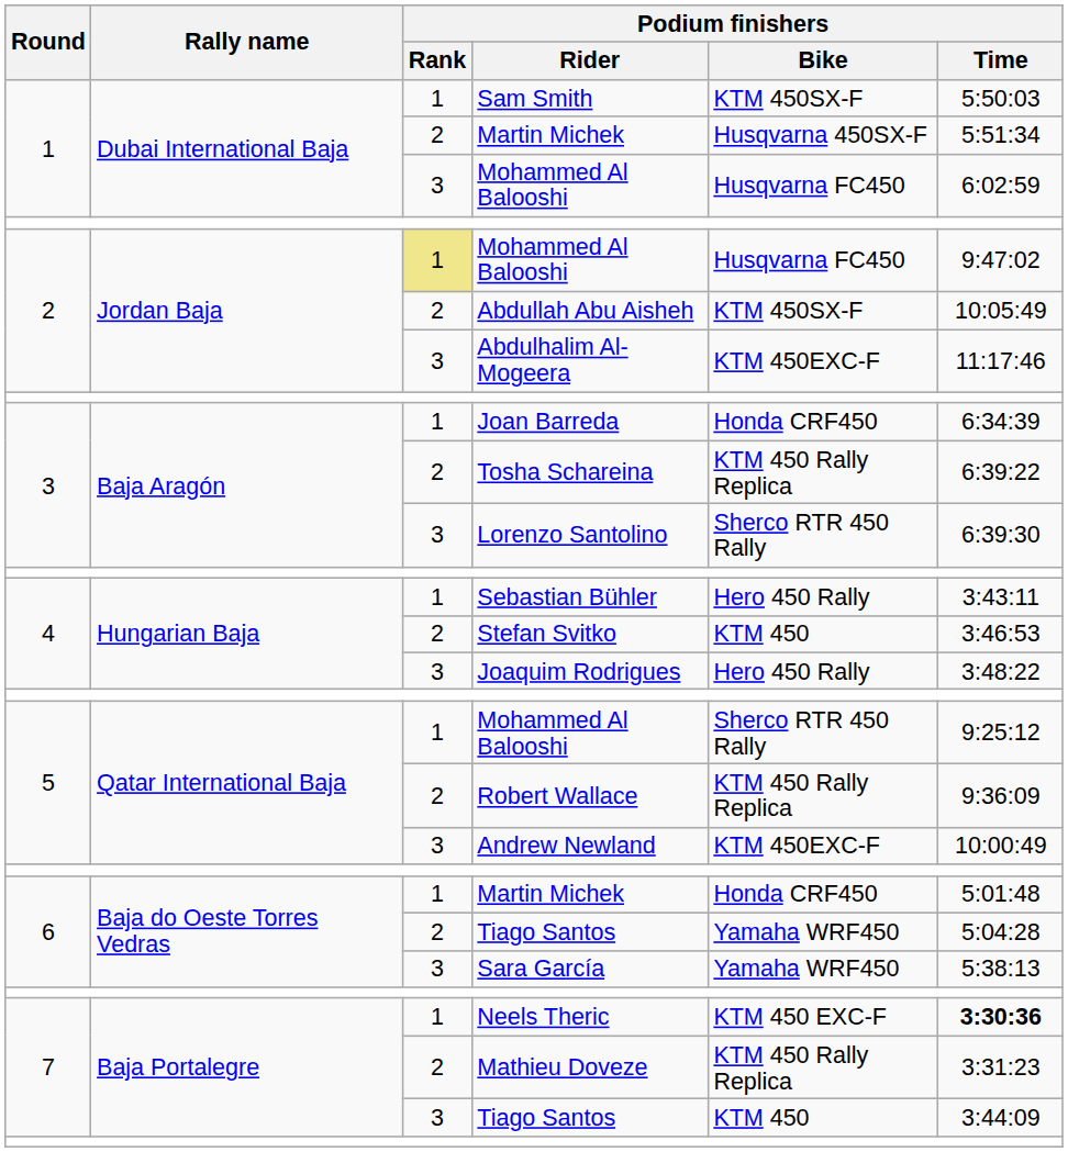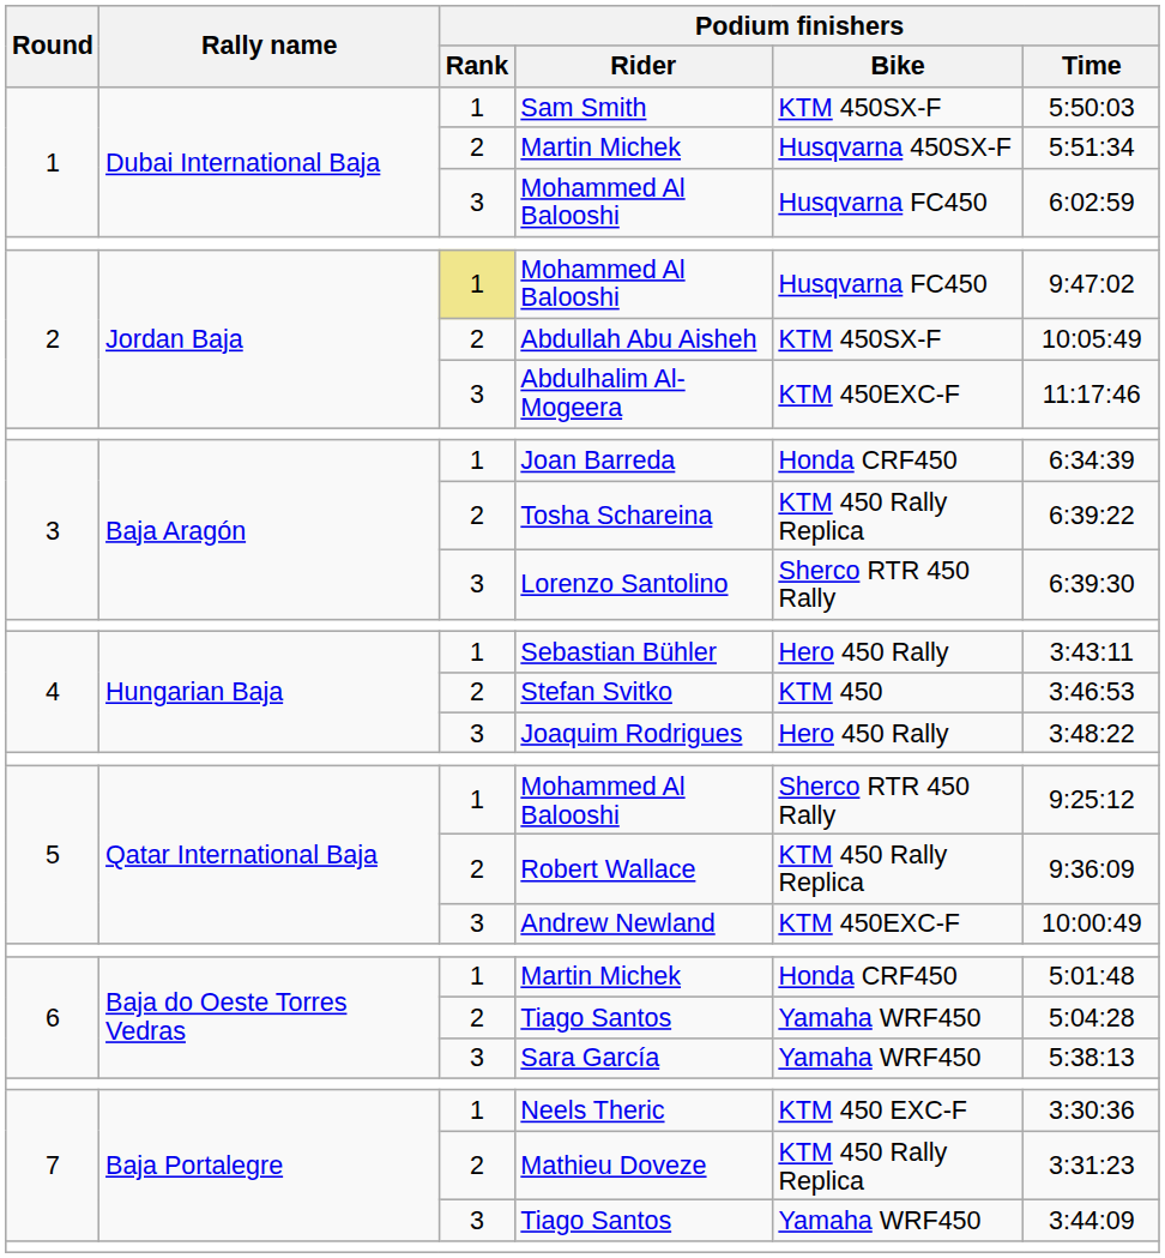 <table class="wikitable" style="font-size:85%;">
 <tr>
 <th rowspan=2>Round</th>
 <th style="width:22em" rowspan=2>Rally name</th>
 <th colspan=4>Podium finishers</th>
 </tr>
 <tr>
 <th>Rank</th>
 <th style="width:15em">Rider</th>
 <th style="width:15em">Bike</th>
 <th style="width:6em">Time</th>
 </tr>
 <tr>
 <td rowspan=3 align=center>1</td>
 <td rowspan=3> <a href='#'>Dubai International Baja</a></td>
 <td align=center>1</td>
 <td> <a href='#'>Sam Smith</a></td>
 <td><a href='#'>KTM</a> 450SX-F</td>
 <td align=center>5:50:03</td>
 </tr>
 <tr>
 <td align=center>2</td>
 <td> <a href='#'>Martin Michek</a></td>
 <td><a href='#'>Husqvarna</a> 450SX-F</td>
 <td align=center>5:51:34</td>
 </tr>
 <tr>
 <td align=center>3</td>
 <td> <a href='#'>Mohammed Al Balooshi</a></td>
 <td><a href='#'>Husqvarna</a> FC450</td>
 <td align=center>6:02:59</td>
 </tr>
 <tr style="background:white;">
 <td colspan="6"></td>
 </tr>
 <tr>
 <td rowspan=3 align=center>2</td>
 <td rowspan=3> <a href='#'>Jordan Baja</a></td>
 <td align=center style="background: khaki;">1</td>
 <td> <a href='#'>Mohammed Al Balooshi</a></td>
 <td><a href='#'>Husqvarna</a> FC450</td>
 <td align=center>9:47:02</td>
 </tr>
 <tr>
 <td align=center>2</td>
 <td> <a href='#'>Abdullah Abu Aisheh</a></td>
 <td><a href='#'>KTM</a> 450SX-F</td>
 <td align=center>10:05:49</td>
 </tr>
 <tr>
 <td align=center>3</td>
 <td> <a href='#'>Abdulhalim Al-Mogeera</a></td>
 <td><a href='#'>KTM</a> 450EXC-F</td>
 <td align=center>11:17:46</td>
 </tr>
 <tr style="background:white;">
 <td colspan="6"></td>
 </tr>
 <tr>
 <td rowspan=3 align=center>3</td>
 <td rowspan=3> <a href='#'>Baja Aragón</a></td>
 <td align=center>1</td>
 <td> <a href='#'>Joan Barreda</a></td>
 <td><a href='#'>Honda</a> CRF450</td>
 <td align=center>6:34:39</td>
 </tr>
 <tr>
 <td align=center>2</td>
 <td> <a href='#'>Tosha Schareina</a></td>
 <td><a href='#'>KTM</a> 450 Rally Replica</td>
 <td align=center>6:39:22</td>
 </tr>
 <tr>
 <td align=center>3</td>
 <td> <a href='#'>Lorenzo Santolino</a></td>
 <td><a href='#'>Sherco</a> RTR 450 Rally</td>
 <td align=center>6:39:30</td>
 </tr>
 <tr style="background:white;">
 <td colspan="6"></td>
 </tr>
 <tr>
 <td rowspan=3 align=center>4</td>
 <td rowspan=3> <a href='#'>Hungarian Baja</a></td>
 <td align=center>1</td>
 <td> <a href='#'>Sebastian Bühler</a></td>
 <td><a href='#'>Hero</a> 450 Rally</td>
 <td align=center>3:43:11</td>
 </tr>
 <tr>
 <td align=center>2</td>
 <td> <a href='#'>Stefan Svitko</a></td>
 <td><a href='#'>KTM</a> 450</td>
 <td align=center>3:46:53</td>
 </tr>
 <tr>
 <td align=center>3</td>
 <td> <a href='#'>Joaquim Rodrigues</a></td>
 <td><a href='#'>Hero</a> 450 Rally</td>
 <td align=center>3:48:22</td>
 </tr>
 <tr style="background:white;">
 <td colspan="6"></td>
 </tr>
 <tr>
 <td rowspan=3 align=center>5</td>
 <td rowspan=3> <a href='#'>Qatar International Baja</a></td>
 <td align=center>1</td>
 <td> <a href='#'>Mohammed Al Balooshi</a></td>
 <td><a href='#'>Sherco</a> RTR 450 Rally</td>
 <td align=center>9:25:12</td>
 </tr>
 <tr>
 <td align=center>2</td>
 <td> <a href='#'>Robert Wallace</a></td>
 <td><a href='#'>KTM</a> 450 Rally Replica</td>
 <td align=center>9:36:09</td>
 </tr>
 <tr>
 <td align=center>3</td>
 <td> <a href='#'>Andrew Newland</a></td>
 <td><a href='#'>KTM</a> 450EXC-F</td>
 <td align=center>10:00:49</td>
 </tr>
 <tr style="background:white;">
 <td colspan="6"></td>
 </tr>
 <tr>
 <td rowspan=3 align=center>6</td>
 <td rowspan=3> <a href='#'>Baja do Oeste Torres Vedras</a></td>
 <td align=center>1</td>
 <td> <a href='#'>Martin Michek</a></td>
 <td><a href='#'>Honda</a> CRF450</td>
 <td align=center>5:01:48</td>
 </tr>
 <tr>
 <td align=center>2</td>
 <td> <a href='#'>Tiago Santos</a></td>
 <td><a href='#'>Yamaha</a> WRF450</td>
 <td align=center>5:04:28</td>
 </tr>
 <tr>
 <td align=center>3</td>
 <td> <a href='#'>Sara García</a></td>
 <td><a href='#'>Yamaha</a> WRF450</td>
 <td align=center>5:38:13</td>
 </tr>
 <tr style="background:white;">
 <td colspan="6"></td>
 </tr>
 <tr>
 <td rowspan=3 align=center>7</td>
 <td rowspan=3> <a href='#'>Baja Portalegre</a></td>
 <td align=center>1</td>
 <td> <a href='#'>Neels Theric</a></td>
 <td><a href='#'>KTM</a> 450 EXC-F</td>
-<td align=center><strong>3:30:36</strong></td>
+<td align=center>3:30:36</td>
 </tr>
 <tr>
 <td align=center>2</td>
 <td> <a href='#'>Mathieu Doveze</a></td>
 <td><a href='#'>KTM</a> 450 Rally Replica</td>
 <td align=center>3:31:23</td>
 </tr>
 <tr>
 <td align=center>3</td>
 <td> <a href='#'>Tiago Santos</a></td>
-<td><a href='#'>KTM</a> 450</td>
+<td><a href='#'>Yamaha</a> WRF450</td>
 <td align=center>3:44:09</td>
 </tr>
 <tr style="background:white;">
 <td colspan="6"></td>
 </tr>
 <tr>
 </tr>
 </table>
